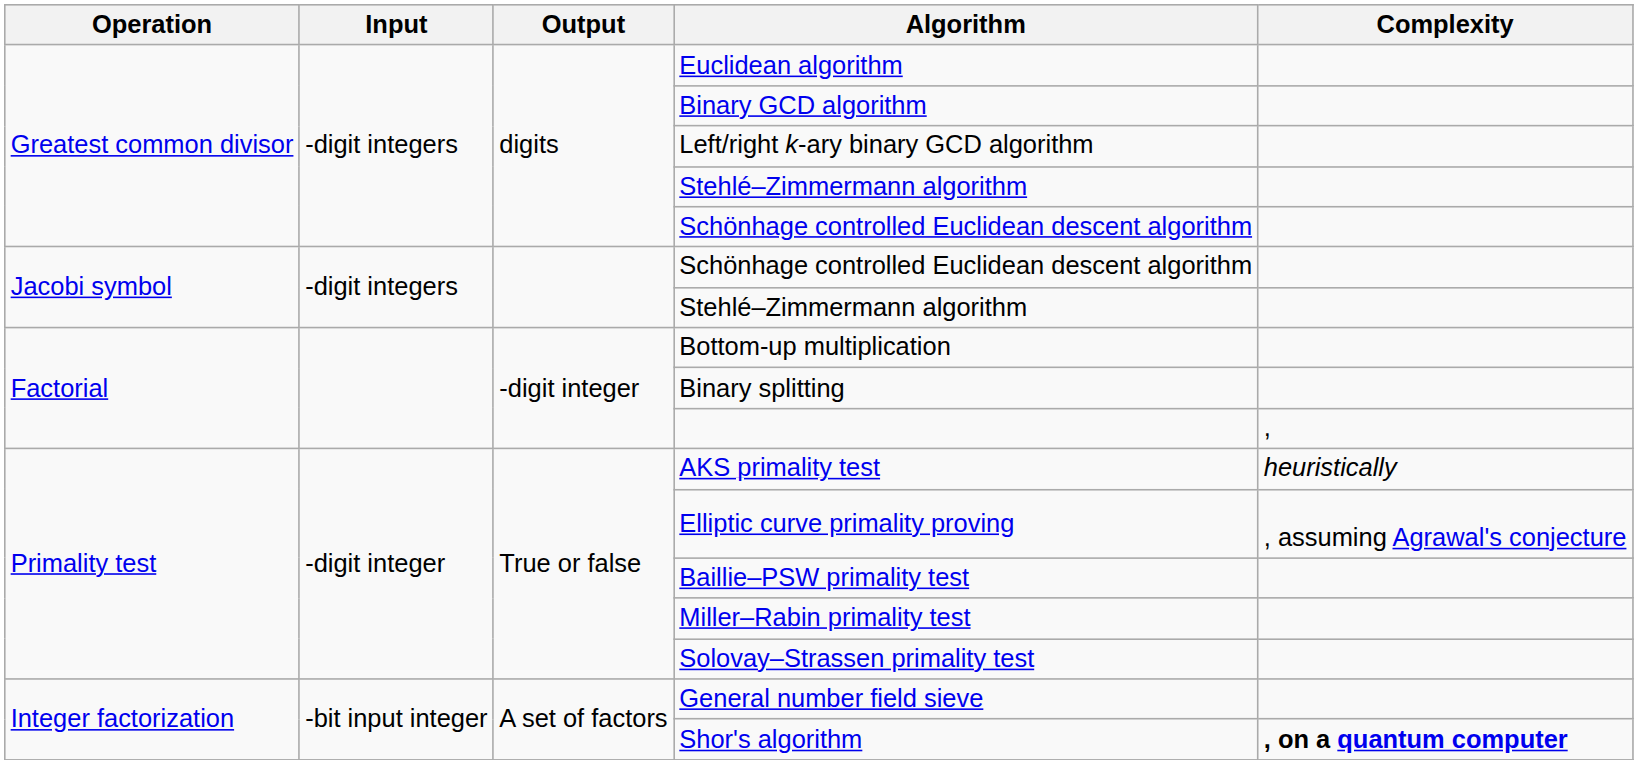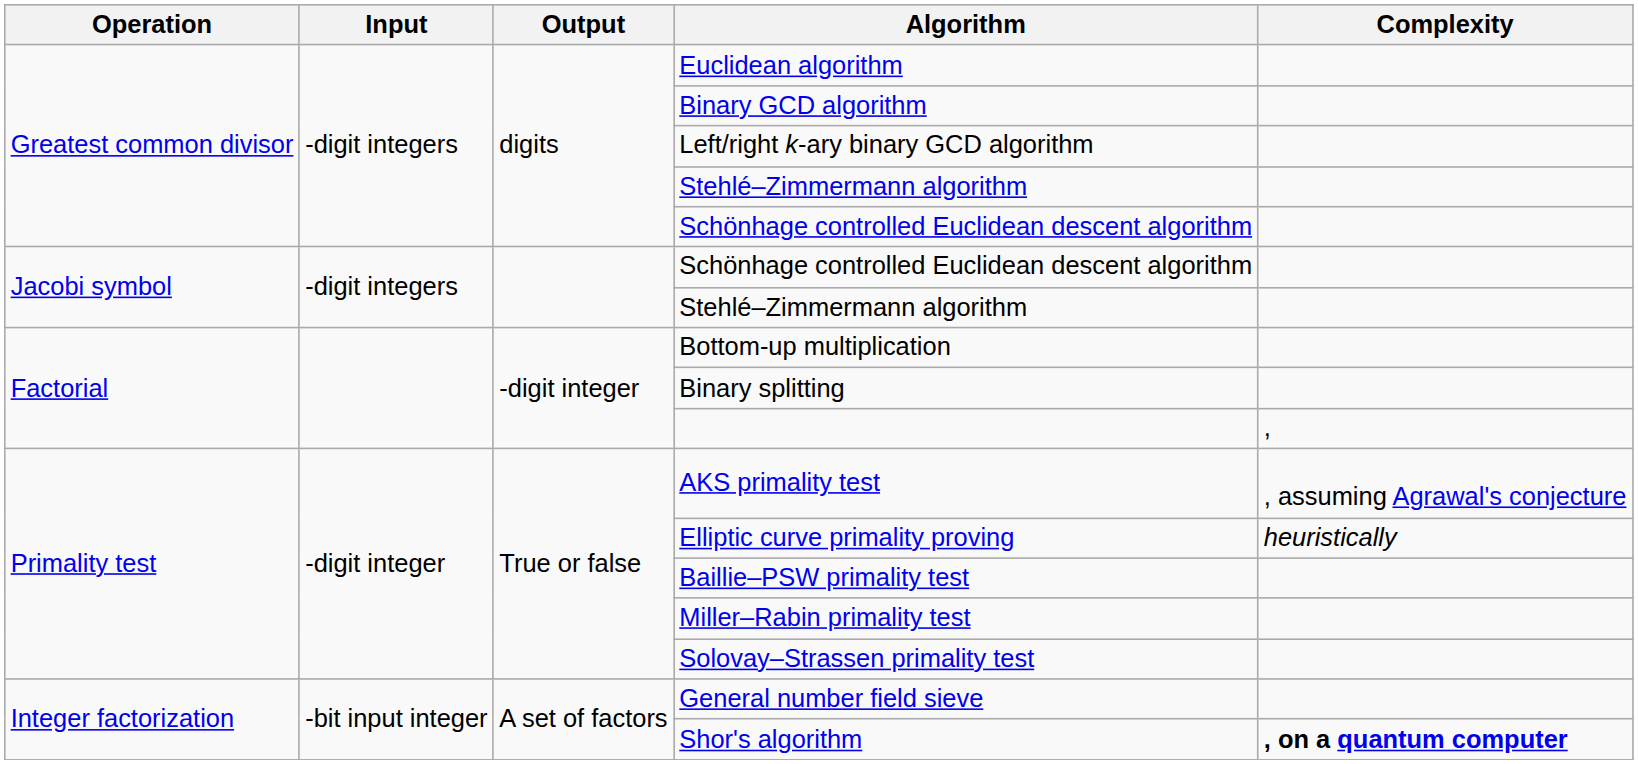 <table class="wikitable">
 <tr>
 <th>Operation</th>
 <th>Input</th>
 <th>Output</th>
 <th>Algorithm</th>
 <th>Complexity</th>
 </tr>
 <tr>
 <td rowspan=5><a href='#'>Greatest common divisor</a></td>
 <td rowspan=5>-digit integers</td>
 <td rowspan=5> digits</td>
 <td><a href='#'>Euclidean algorithm</a></td>
 <td></td>
 </tr>
 <tr>
 <td><a href='#'>Binary GCD algorithm</a></td>
 <td></td>
 </tr>
 <tr>
 <td>Left/right <em>k</em>-ary binary GCD algorithm</td>
 <td></td>
 </tr>
 <tr>
 <td><a href='#'>Stehlé–Zimmermann algorithm</a></td>
 <td></td>
 </tr>
 <tr>
 <td><a href='#'>Schönhage controlled Euclidean descent algorithm</a></td>
 <td></td>
 </tr>
 <tr>
 <td rowspan=2><a href='#'>Jacobi symbol</a></td>
 <td rowspan=2>-digit integers</td>
 <td rowspan=2></td>
 <td>Schönhage controlled Euclidean descent algorithm</td>
 <td></td>
 </tr>
 <tr>
 <td>Stehlé–Zimmermann algorithm</td>
 <td></td>
 </tr>
 <tr>
 <td rowspan=3><a href='#'>Factorial</a></td>
 <td rowspan=3></td>
 <td rowspan=3>-digit integer</td>
 <td>Bottom-up multiplication</td>
 <td></td>
 </tr>
 <tr>
 <td>Binary splitting</td>
 <td></td>
 </tr>
 <tr>
 <td></td>
 <td>,<br></td>
 </tr>
 <tr>
 <td rowspan=5><a href='#'>Primality test</a></td>
 <td rowspan=5>-digit integer</td>
 <td rowspan=5>True or false</td>
 <td><a href='#'>AKS primality test</a></td>
-<td> <em>heuristically</em></td>
+<td><br>, assuming <a href='#'>Agrawal's conjecture</a></td>
 </tr>
 <tr>
 <td><a href='#'>Elliptic curve primality proving</a></td>
-<td><br>, assuming <a href='#'>Agrawal's conjecture</a></td>
+<td> <em>heuristically</em></td>
 </tr>
 <tr>
 <td><a href='#'>Baillie–PSW primality test</a></td>
 <td></td>
 </tr>
 <tr>
 <td><a href='#'>Miller–Rabin primality test</a></td>
 <td></td>
 </tr>
 <tr>
 <td><a href='#'>Solovay–Strassen primality test</a></td>
 <td></td>
 </tr>
 <tr>
 <td rowspan=2><a href='#'>Integer factorization</a></td>
 <td rowspan=2>-bit input integer</td>
 <td rowspan=2>A set of factors</td>
 <td><a href='#'>General number field sieve</a></td>
 <td></td>
 </tr>
 <tr>
 <td><a href='#'>Shor's algorithm</a></td>
 <td><strong>, on a <a href='#'>quantum computer</a></strong></td>
 </tr>
 <tr>
 </tr>
 </table>
